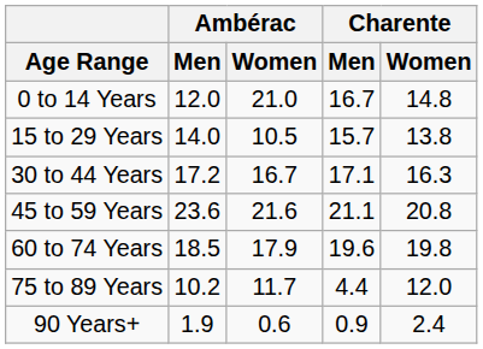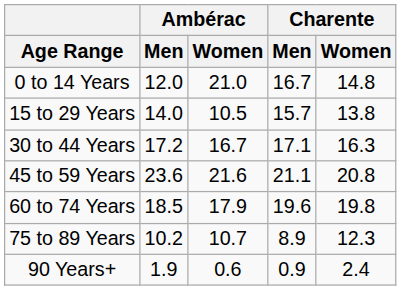 <table class="wikitable" style="text-align:center;">
 <tr>
 <th></th>
 <th colspan=2>Ambérac</th>
 <th colspan=2>Charente</th>
 </tr>
 <tr>
 <th>Age Range</th>
 <th>Men</th>
 <th>Women</th>
 <th>Men</th>
 <th>Women</th>
 </tr>
 <tr>
 <td>0 to 14 Years</td>
 <td>12.0</td>
 <td>21.0</td>
 <td>16.7</td>
 <td>14.8</td>
 </tr>
 <tr>
 <td>15 to 29 Years</td>
 <td>14.0</td>
 <td>10.5</td>
 <td>15.7</td>
 <td>13.8</td>
 </tr>
 <tr>
 <td>30 to 44 Years</td>
 <td>17.2</td>
 <td>16.7</td>
 <td>17.1</td>
 <td>16.3</td>
 </tr>
 <tr>
 <td>45 to 59 Years</td>
 <td>23.6</td>
 <td>21.6</td>
 <td>21.1</td>
 <td>20.8</td>
 </tr>
 <tr>
 <td>60 to 74 Years</td>
 <td>18.5</td>
 <td>17.9</td>
 <td>19.6</td>
 <td>19.8</td>
 </tr>
 <tr>
 <td>75 to 89 Years</td>
 <td>10.2</td>
-<td>11.7</td>
-<td>4.4</td>
-<td>12.0</td>
+<td>10.7</td>
+<td>8.9</td>
+<td>12.3</td>
 </tr>
 <tr>
 <td>90 Years+</td>
 <td>1.9</td>
 <td>0.6</td>
 <td>0.9</td>
 <td>2.4</td>
 </tr>
 </table>
